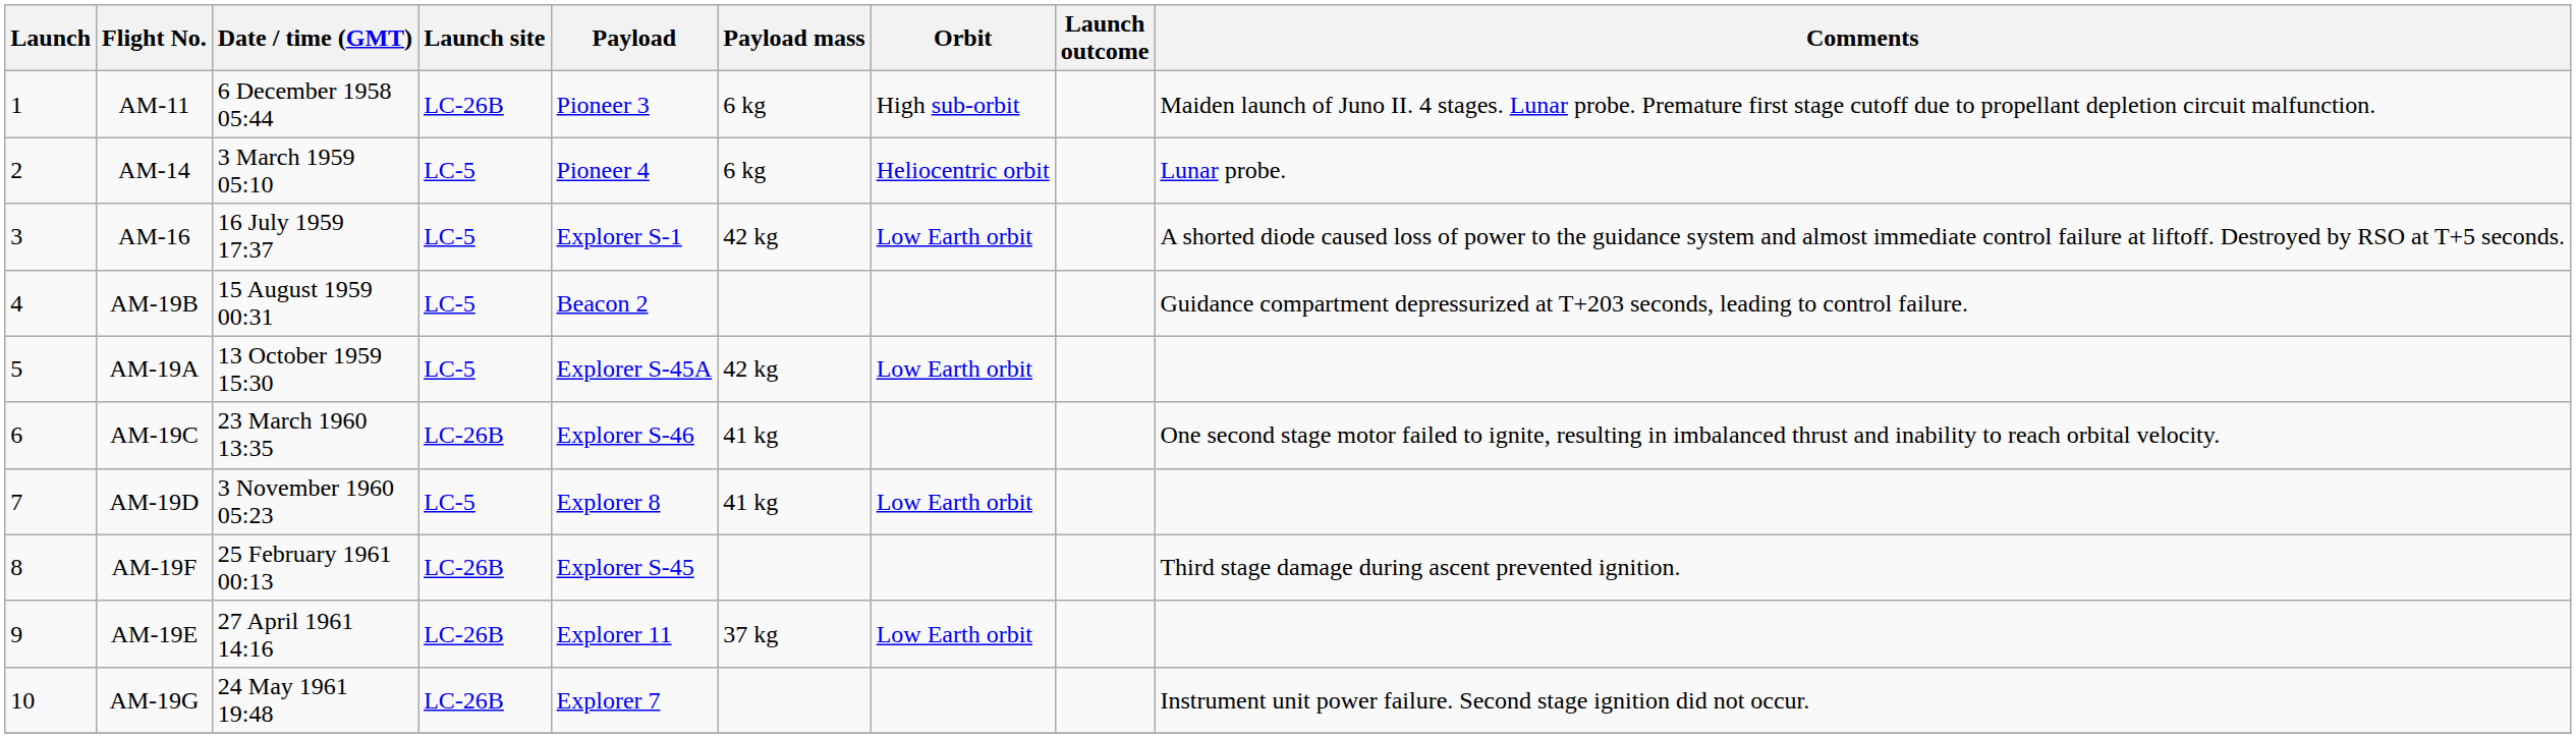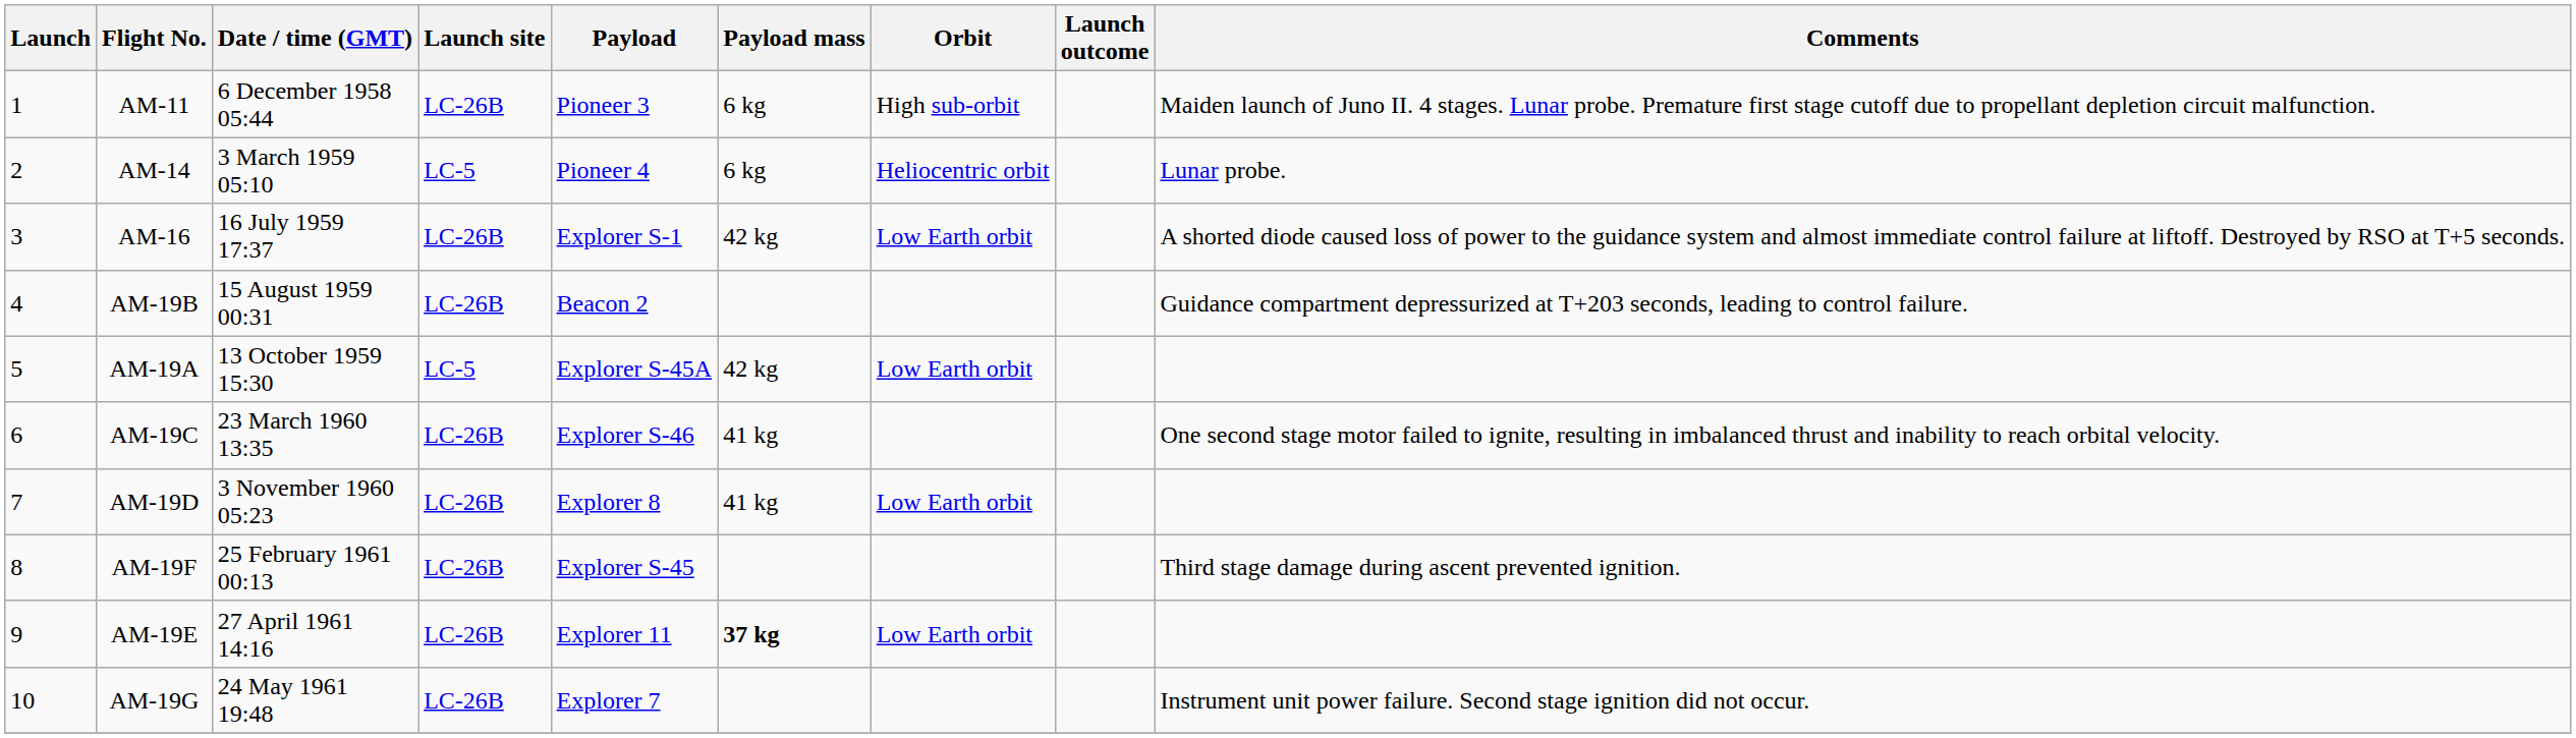 <table class="wikitable sortable plainrowheaders">
 <tr>
 <th>Launch</th>
 <th scope="col">Flight No.</th>
 <th scope="col">Date / time (<a href='#'>GMT</a>)</th>
 <th scope="col">Launch site</th>
 <th scope="col">Payload</th>
 <th scope="col">Payload mass</th>
 <th scope="col">Orbit</th>
 <th scope="col">Launch <br> outcome</th>
 <th>Comments</th>
 </tr>
 <tr>
 <td>1</td>
 <td scope="row" style="text-align:center;">AM-11</td>
 <td>6 December 1958<br>05:44</td>
 <td><a href='#'>LC-26B</a></td>
 <td><a href='#'>Pioneer 3</a></td>
 <td>6 kg</td>
 <td>High <a href='#'>sub-orbit</a></td>
 <td></td>
 <td>Maiden launch of Juno II. 4 stages. <a href='#'>Lunar</a> probe. Premature first stage cutoff due to propellant depletion circuit malfunction.</td>
 </tr>
 <tr>
 <td>2</td>
 <td scope="row" style="text-align:center;">AM-14</td>
 <td>3 March 1959<br>05:10</td>
 <td><a href='#'>LC-5</a></td>
 <td><a href='#'>Pioneer 4</a></td>
 <td>6 kg</td>
 <td><a href='#'>Heliocentric orbit</a></td>
 <td></td>
 <td><a href='#'>Lunar</a> probe.</td>
 </tr>
 <tr>
 <td>3</td>
 <td scope="row" style="text-align:center;">AM-16</td>
 <td>16 July 1959<br>17:37</td>
-<td><a href='#'>LC-5</a></td>
+<td><a href='#'>LC-26B</a></td>
 <td><a href='#'>Explorer S-1</a></td>
 <td>42 kg</td>
 <td><a href='#'>Low Earth orbit</a></td>
 <td></td>
 <td>A shorted diode caused loss of power to the guidance system and almost immediate control failure at liftoff. Destroyed by RSO at T+5 seconds.</td>
 </tr>
 <tr>
 <td>4</td>
 <td scope="row" style="text-align:center;">AM-19B</td>
 <td>15 August 1959<br>00:31</td>
-<td><a href='#'>LC-5</a></td>
+<td><a href='#'>LC-26B</a></td>
 <td><a href='#'>Beacon 2</a></td>
 <td></td>
 <td></td>
 <td></td>
 <td>Guidance compartment depressurized at T+203 seconds, leading to control failure.</td>
 </tr>
 <tr>
 <td>5</td>
 <td scope="row" style="text-align:center;">AM-19A</td>
 <td>13 October 1959<br>15:30</td>
 <td><a href='#'>LC-5</a></td>
 <td><a href='#'>Explorer S-45A</a></td>
 <td>42 kg</td>
 <td><a href='#'>Low Earth orbit</a></td>
 <td></td>
 <td></td>
 </tr>
 <tr>
 <td>6</td>
 <td scope="row" style="text-align:center;">AM-19C</td>
 <td>23 March 1960<br>13:35</td>
 <td><a href='#'>LC-26B</a></td>
 <td><a href='#'>Explorer S-46</a></td>
 <td>41 kg</td>
 <td></td>
 <td></td>
 <td>One second stage motor failed to ignite, resulting in imbalanced thrust and inability to reach orbital velocity.</td>
 </tr>
 <tr>
 <td>7</td>
 <td scope="row" style="text-align:center;">AM-19D</td>
 <td>3 November 1960<br>05:23</td>
-<td><a href='#'>LC-5</a></td>
+<td><a href='#'>LC-26B</a></td>
 <td><a href='#'>Explorer 8</a></td>
 <td>41 kg</td>
 <td><a href='#'>Low Earth orbit</a></td>
 <td></td>
 <td></td>
 </tr>
 <tr>
 <td>8</td>
 <td scope="row" style="text-align:center;">AM-19F</td>
 <td>25 February 1961<br>00:13</td>
 <td><a href='#'>LC-26B</a></td>
 <td><a href='#'>Explorer S-45</a></td>
 <td></td>
 <td></td>
 <td></td>
 <td>Third stage damage during ascent prevented ignition.</td>
 </tr>
 <tr>
 <td>9</td>
 <td scope="row" style="text-align:center;">AM-19E</td>
 <td>27 April 1961<br>14:16</td>
 <td><a href='#'>LC-26B</a></td>
 <td><a href='#'>Explorer 11</a></td>
-<td>37 kg</td>
+<td><strong>37 kg</strong></td>
 <td><a href='#'>Low Earth orbit</a></td>
 <td></td>
 <td></td>
 </tr>
 <tr>
 <td>10</td>
 <td scope="row" style="text-align:center;">AM-19G</td>
 <td>24 May 1961<br>19:48</td>
 <td><a href='#'>LC-26B</a></td>
 <td><a href='#'>Explorer 7</a></td>
 <td></td>
 <td></td>
 <td></td>
 <td>Instrument unit power failure. Second stage ignition did not occur.</td>
 </tr>
 <tr>
 </tr>
 </table>
